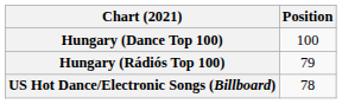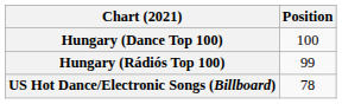 <table class="wikitable sortable plainrowheaders" style="text-align:center">
 <tr>
 <th scope="col">Chart (2021)</th>
 <th scope="col">Position</th>
 </tr>
 <tr>
 <th scope="row">Hungary (Dance Top 100)</th>
 <td>100</td>
 </tr>
 <tr>
 <th scope="row">Hungary (Rádiós Top 100)</th>
-<td>79</td>
+<td>99</td>
 </tr>
 <tr>
 <th scope="row">US Hot Dance/Electronic Songs (<em>Billboard</em>)</th>
 <td>78</td>
 </tr>
 </table>
